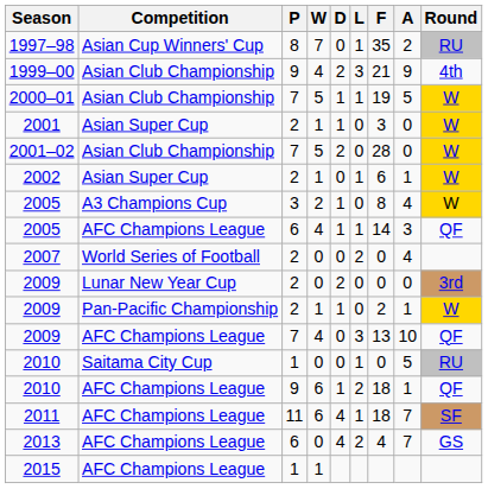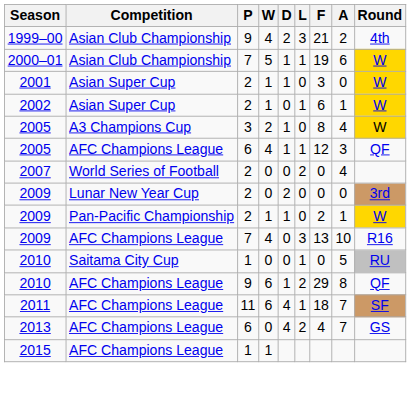 <table class="wikitable sortable" style="text-align:center;">
 <tr>
 <th>Season</th>
 <th>Competition</th>
 <th>P</th>
 <th>W</th>
 <th>D</th>
 <th>L</th>
 <th>F</th>
 <th>A</th>
 <th>Round</th>
 </tr>
 <tr>
-<td><a href='#'>1997–98</a></td>
-<td align=left><a href='#'>Asian Cup Winners' Cup</a></td>
-<td>8</td>
-<td>7</td>
-<td>0</td>
-<td>1</td>
-<td>35</td>
-<td>2</td>
-<td bgcolor=silver><a href='#'>RU</a></td>
-</tr>
-<tr>
 <td><a href='#'>1999–00</a></td>
 <td align=left><a href='#'>Asian Club Championship</a></td>
 <td>9</td>
 <td>4</td>
 <td>2</td>
 <td>3</td>
 <td>21</td>
-<td>9</td>
+<td>2</td>
 <td><a href='#'>4th</a></td>
 </tr>
 <tr>
 <td><a href='#'>2000–01</a></td>
 <td align=left><a href='#'>Asian Club Championship</a></td>
 <td>7</td>
 <td>5</td>
 <td>1</td>
 <td>1</td>
 <td>19</td>
-<td>5</td>
+<td>6</td>
 <td bgcolor=gold><a href='#'>W</a></td>
 </tr>
 <tr>
 <td><a href='#'>2001</a></td>
 <td align=left><a href='#'>Asian Super Cup</a></td>
 <td>2</td>
 <td>1</td>
 <td>1</td>
 <td>0</td>
 <td>3</td>
-<td>0</td>
-<td bgcolor=gold><a href='#'>W</a></td>
-</tr>
-<tr>
-<td><a href='#'>2001–02</a></td>
-<td align=left><a href='#'>Asian Club Championship</a></td>
-<td>7</td>
-<td>5</td>
-<td>2</td>
-<td>0</td>
-<td>28</td>
 <td>0</td>
 <td bgcolor=gold><a href='#'>W</a></td>
 </tr>
 <tr>
 <td><a href='#'>2002</a></td>
 <td align=left><a href='#'>Asian Super Cup</a></td>
 <td>2</td>
 <td>1</td>
 <td>0</td>
 <td>1</td>
 <td>6</td>
 <td>1</td>
 <td bgcolor=gold><a href='#'>W</a></td>
 </tr>
 <tr>
 <td><a href='#'>2005</a></td>
 <td align=left><a href='#'>A3 Champions Cup</a></td>
 <td>3</td>
 <td>2</td>
 <td>1</td>
 <td>0</td>
 <td>8</td>
 <td>4</td>
 <td bgcolor=gold>W</td>
 </tr>
 <tr>
 <td><a href='#'>2005</a></td>
 <td align=left><a href='#'>AFC Champions League</a></td>
 <td>6</td>
 <td>4</td>
 <td>1</td>
 <td>1</td>
-<td>14</td>
+<td>12</td>
 <td>3</td>
 <td><a href='#'>QF</a></td>
 </tr>
 <tr>
 <td><a href='#'>2007</a></td>
 <td align=left><a href='#'>World Series of Football</a></td>
 <td>2</td>
 <td>0</td>
 <td>0</td>
 <td>2</td>
 <td>0</td>
 <td>4</td>
 <td></td>
 </tr>
 <tr>
 <td><a href='#'>2009</a></td>
 <td align=left><a href='#'>Lunar New Year Cup</a></td>
 <td>2</td>
 <td>0</td>
 <td>2</td>
 <td>0</td>
 <td>0</td>
 <td>0</td>
 <td bgcolor=cc9966><a href='#'>3rd</a></td>
 </tr>
 <tr>
 <td><a href='#'>2009</a></td>
 <td align=left><a href='#'>Pan-Pacific Championship</a></td>
 <td>2</td>
 <td>1</td>
 <td>1</td>
 <td>0</td>
 <td>2</td>
 <td>1</td>
 <td bgcolor=gold><a href='#'>W</a></td>
 </tr>
 <tr>
 <td><a href='#'>2009</a></td>
 <td align=left><a href='#'>AFC Champions League</a></td>
 <td>7</td>
 <td>4</td>
 <td>0</td>
 <td>3</td>
 <td>13</td>
 <td>10</td>
-<td><a href='#'>QF</a></td>
+<td><a href='#'>R16</a></td>
 </tr>
 <tr>
 <td><a href='#'>2010</a></td>
 <td align=left><a href='#'>Saitama City Cup</a></td>
 <td>1</td>
 <td>0</td>
 <td>0</td>
 <td>1</td>
 <td>0</td>
 <td>5</td>
 <td bgcolor=silver><a href='#'>RU</a></td>
 </tr>
 <tr>
 <td><a href='#'>2010</a></td>
 <td align=left><a href='#'>AFC Champions League</a></td>
 <td>9</td>
 <td>6</td>
 <td>1</td>
 <td>2</td>
-<td>18</td>
-<td>1</td>
+<td>29</td>
+<td>8</td>
 <td><a href='#'>QF</a></td>
 </tr>
 <tr>
 <td><a href='#'>2011</a></td>
 <td align=left><a href='#'>AFC Champions League</a></td>
 <td>11</td>
 <td>6</td>
 <td>4</td>
 <td>1</td>
 <td>18</td>
 <td>7</td>
 <td bgcolor=#cc9966><a href='#'>SF</a></td>
 </tr>
 <tr>
 <td><a href='#'>2013</a></td>
 <td align=left><a href='#'>AFC Champions League</a></td>
 <td>6</td>
 <td>0</td>
 <td>4</td>
 <td>2</td>
 <td>4</td>
 <td>7</td>
 <td><a href='#'>GS</a></td>
 </tr>
 <tr>
 <td><a href='#'>2015</a></td>
 <td align=left><a href='#'>AFC Champions League</a></td>
 <td>1</td>
 <td>1</td>
 <td></td>
 <td></td>
 <td></td>
 <td></td>
 <td></td>
 </tr>
 </table>
